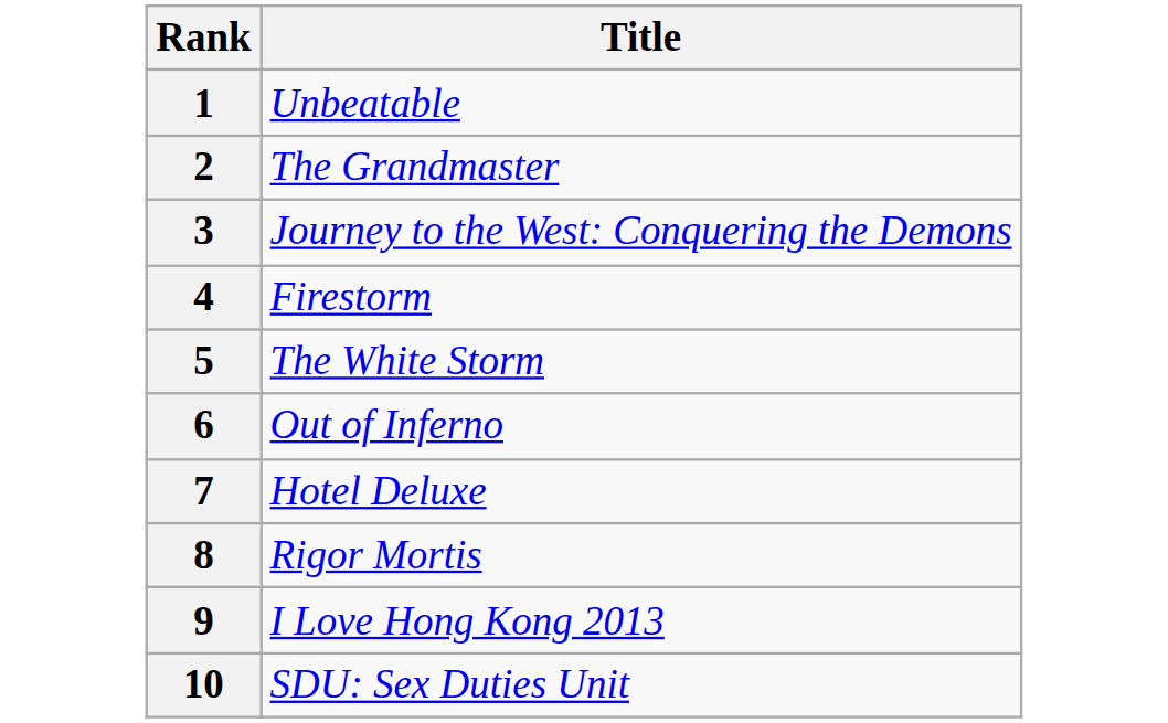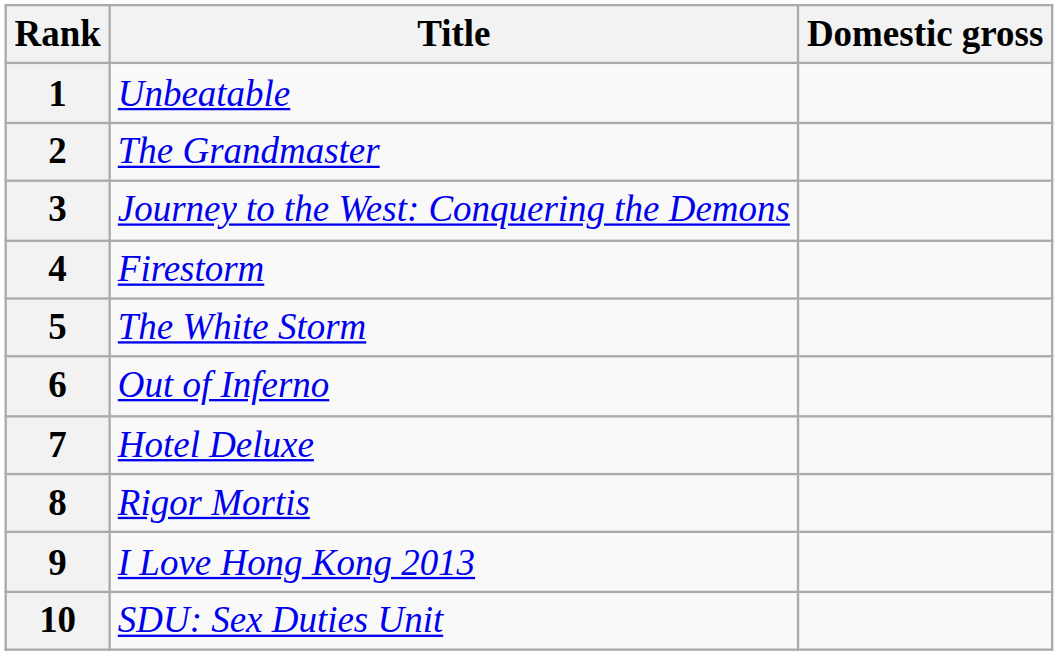 <table class="wikitable sortable" style="margin:auto; margin:auto;">
 <tr>
 <th>Rank</th>
 <th>Title</th>
+<th>Domestic gross</th>
 </tr>
 <tr>
 <th style="text-align:center;">1</th>
 <td><em><a href='#'>Unbeatable</a></em></td>
+<td></td>
 </tr>
 <tr>
 <th style="text-align:center;">2</th>
 <td><em><a href='#'>The Grandmaster</a></em></td>
+<td></td>
 </tr>
 <tr>
 <th style="text-align:center;">3</th>
 <td><em><a href='#'>Journey to the West: Conquering the Demons</a></em></td>
+<td></td>
 </tr>
 <tr>
 <th style="text-align:center;">4</th>
 <td><em><a href='#'>Firestorm</a></em></td>
+<td></td>
 </tr>
 <tr>
 <th style="text-align:center;">5</th>
 <td><em><a href='#'>The White Storm</a></em></td>
+<td></td>
 </tr>
 <tr>
 <th style="text-align:center;">6</th>
 <td><em><a href='#'>Out of Inferno</a></em></td>
+<td></td>
 </tr>
 <tr>
 <th style="text-align:center;">7</th>
 <td><em><a href='#'>Hotel Deluxe</a></em></td>
+<td></td>
 </tr>
 <tr>
 <th style="text-align:center;">8</th>
 <td><em><a href='#'>Rigor Mortis</a></em></td>
+<td></td>
 </tr>
 <tr>
 <th style="text-align:center;">9</th>
 <td><em><a href='#'>I Love Hong Kong 2013</a></em></td>
+<td></td>
 </tr>
 <tr>
 <th style="text-align:center;">10</th>
 <td><em><a href='#'>SDU: Sex Duties Unit</a></em></td>
+<td></td>
 </tr>
 </table>
